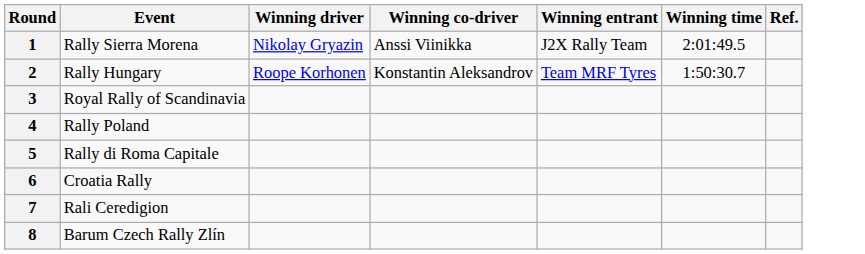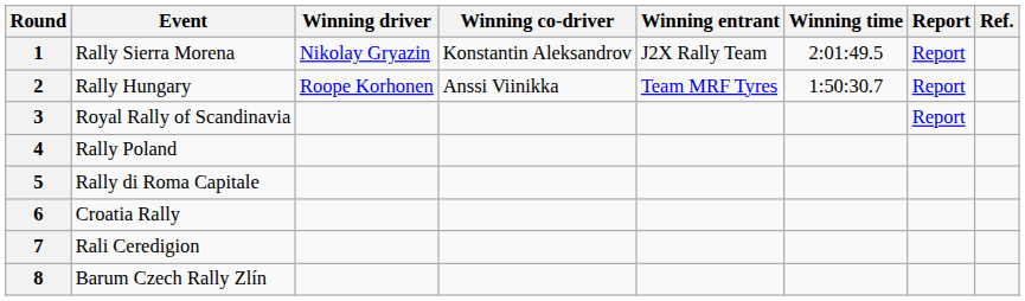 <table class="wikitable" style="font-size: 85%">
 <tr>
 <th>Round</th>
 <th>Event</th>
 <th nowrap="">Winning driver</th>
 <th nowrap="">Winning co-driver</th>
 <th nowrap="">Winning entrant</th>
 <th nowrap="">Winning time</th>
+<th>Report</th>
 <th>Ref.</th>
 </tr>
 <tr>
 <th>1</th>
 <td> Rally Sierra Morena</td>
 <td nowrap=""> <a href='#'>Nikolay Gryazin</a></td>
-<td nowrap=""> Anssi Viinikka</td>
+<td nowrap=""> Konstantin Aleksandrov</td>
 <td nowrap=""> J2X Rally Team</td>
 <td align="center">2:01:49.5</td>
+<td><a href='#'>Report</a></td>
 <td align="center"></td>
 </tr>
 <tr>
 <th>2</th>
 <td> Rally Hungary</td>
 <td nowrap=""> <a href='#'>Roope Korhonen</a></td>
-<td nowrap=""> Konstantin Aleksandrov</td>
+<td nowrap=""> Anssi Viinikka</td>
 <td nowrap=""> <a href='#'>Team MRF Tyres</a></td>
 <td align="center">1:50:30.7</td>
+<td><a href='#'>Report</a></td>
 <td align="center"></td>
 </tr>
 <tr>
 <th>3</th>
 <td> Royal Rally of Scandinavia</td>
 <td nowrap=""></td>
 <td nowrap=""></td>
 <td nowrap=""></td>
 <td align="center"></td>
+<td><a href='#'>Report</a></td>
 <td align="center"></td>
 </tr>
 <tr>
 <th>4</th>
 <td> Rally Poland</td>
 <td nowrap=""></td>
 <td nowrap=""></td>
 <td nowrap=""></td>
 <td align="center"></td>
+<td></td>
 <td align="center"></td>
 </tr>
 <tr>
 <th>5</th>
 <td> Rally di Roma Capitale</td>
 <td nowrap=""></td>
 <td nowrap=""></td>
 <td nowrap=""></td>
 <td align="center"></td>
+<td></td>
 <td align="center"></td>
 </tr>
 <tr>
 <th>6</th>
 <td> Croatia Rally</td>
 <td nowrap=""></td>
 <td nowrap=""></td>
 <td nowrap=""></td>
 <td align="center"></td>
+<td></td>
 <td align="center"></td>
 </tr>
 <tr>
 <th>7</th>
 <td> Rali Ceredigion</td>
 <td nowrap=""></td>
 <td nowrap=""></td>
 <td nowrap=""></td>
 <td align="center"></td>
+<td></td>
 <td align="center"></td>
 </tr>
 <tr>
 <th>8</th>
 <td> Barum Czech Rally Zlín</td>
 <td nowrap=""></td>
 <td nowrap=""></td>
 <td nowrap=""></td>
 <td align="center"></td>
+<td></td>
 <td align="center"></td>
 </tr>
 </table>
